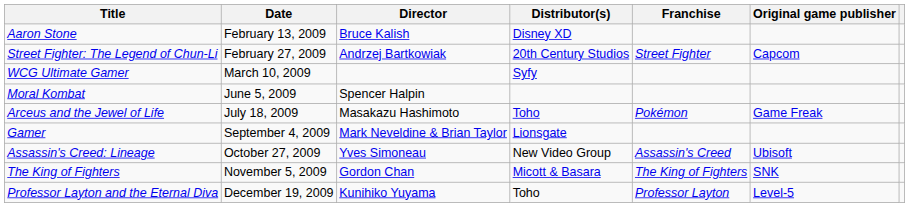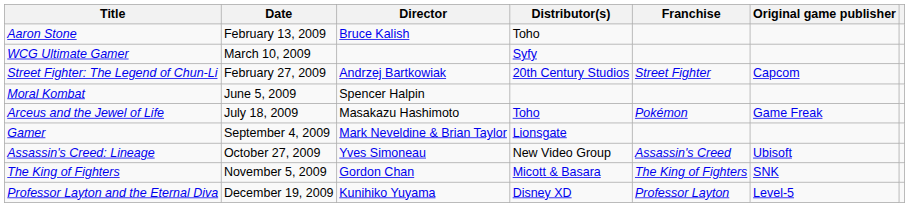 <table class="wikitable sortable">
 <tr>
 <th>Title</th>
 <th>Date</th>
 <th>Director</th>
 <th>Distributor(s)</th>
 <th>Franchise</th>
 <th>Original game publisher</th>
 <th></th>
 </tr>
 <tr>
 <td><em><a href='#'>Aaron Stone</a></em></td>
 <td>February 13, 2009</td>
 <td><a href='#'>Bruce Kalish</a></td>
-<td><a href='#'>Disney XD</a></td>
+<td>Toho</td>
+<td></td>
+<td></td>
+<td style="text-align:center;"></td>
+</tr>
+<tr>
+<td><em><a href='#'>WCG Ultimate Gamer</a></em></td>
+<td>March 10, 2009</td>
+<td></td>
+<td><a href='#'>Syfy</a></td>
 <td></td>
 <td></td>
 <td style="text-align:center;"></td>
 </tr>
 <tr>
 <td><em><a href='#'>Street Fighter: The Legend of Chun-Li</a></em></td>
 <td>February 27, 2009</td>
 <td><a href='#'>Andrzej Bartkowiak</a></td>
 <td><a href='#'>20th Century Studios</a></td>
 <td><em><a href='#'>Street Fighter</a></em></td>
 <td><a href='#'>Capcom</a></td>
-<td style="text-align:center;"></td>
-</tr>
-<tr>
-<td><em><a href='#'>WCG Ultimate Gamer</a></em></td>
-<td>March 10, 2009</td>
-<td></td>
-<td><a href='#'>Syfy</a></td>
-<td></td>
-<td></td>
 <td style="text-align:center;"></td>
 </tr>
 <tr>
 <td><em><a href='#'>Moral Kombat</a></em></td>
 <td>June 5, 2009</td>
 <td>Spencer Halpin</td>
 <td></td>
 <td></td>
 <td></td>
 <td style="text-align:center;"></td>
 </tr>
 <tr>
 <td><em><a href='#'>Arceus and the Jewel of Life</a></em></td>
 <td>July 18, 2009</td>
 <td>Masakazu Hashimoto</td>
 <td><a href='#'>Toho</a></td>
 <td><em><a href='#'>Pokémon</a></em></td>
 <td><a href='#'>Game Freak</a></td>
 <td style="text-align:center;"></td>
 </tr>
 <tr>
 <td><em><a href='#'>Gamer</a></em></td>
 <td>September 4, 2009</td>
 <td><a href='#'>Mark Neveldine & Brian Taylor</a></td>
 <td><a href='#'>Lionsgate</a></td>
 <td></td>
 <td></td>
 <td style="text-align:center;"></td>
 </tr>
 <tr>
 <td><em><a href='#'>Assassin's Creed: Lineage</a></em></td>
 <td>October 27, 2009</td>
 <td><a href='#'>Yves Simoneau</a></td>
 <td>New Video Group</td>
 <td><em><a href='#'>Assassin's Creed</a></em></td>
 <td><a href='#'>Ubisoft</a></td>
 <td style="text-align:center;"></td>
 </tr>
 <tr>
 <td><em><a href='#'>The King of Fighters</a></em></td>
 <td>November 5, 2009</td>
 <td><a href='#'>Gordon Chan</a></td>
 <td><a href='#'>Micott & Basara</a></td>
 <td><em><a href='#'>The King of Fighters</a></em></td>
 <td><a href='#'>SNK</a></td>
 <td style="text-align:center;"></td>
 </tr>
 <tr>
 <td><em><a href='#'>Professor Layton and the Eternal Diva</a></em></td>
 <td>December 19, 2009</td>
 <td><a href='#'>Kunihiko Yuyama</a></td>
-<td>Toho</td>
+<td><a href='#'>Disney XD</a></td>
 <td><em><a href='#'>Professor Layton</a></em></td>
 <td><a href='#'>Level-5</a></td>
 <td style="text-align:center;"></td>
 </tr>
 </table>
